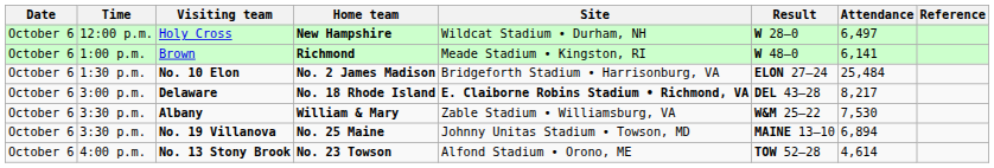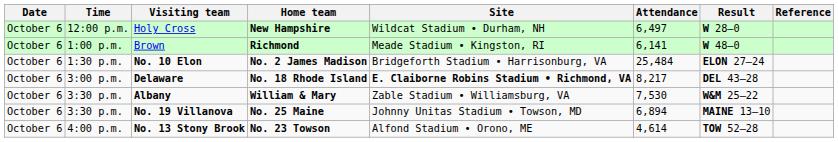 <table class="wikitable" style="font-size:95%;">
 <tr>
 <th>Date</th>
 <th>Time</th>
 <th>Visiting team</th>
 <th>Home team</th>
 <th>Site</th>
+<th>Attendance</th>
 <th>Result</th>
-<th>Attendance</th>
 <th class="unsortable">Reference</th>
 </tr>
 <tr bgcolor=#ccffcc>
 <td>October 6</td>
 <td>12:00 p.m.</td>
 <td><a href='#'>Holy Cross</a></td>
 <td><strong>New Hampshire</strong></td>
 <td>Wildcat Stadium • Durham, NH</td>
+<td>6,497</td>
 <td><strong>W</strong> 28–0</td>
-<td>6,497</td>
 <td></td>
 </tr>
 <tr bgcolor=#ccffcc>
 <td>October 6</td>
 <td>1:00 p.m.</td>
 <td><a href='#'>Brown</a></td>
 <td><strong>Richmond</strong></td>
 <td>Meade Stadium • Kingston, RI</td>
+<td>6,141</td>
 <td><strong>W</strong> 48–0</td>
-<td>6,141</td>
 <td></td>
 </tr>
 <tr bgcolor=>
 <td>October 6</td>
 <td>1:30 p.m.</td>
 <td><strong>No. 10 Elon</strong></td>
 <td><strong>No. 2 James Madison</strong></td>
 <td>Bridgeforth Stadium • Harrisonburg, VA</td>
+<td>25,484</td>
 <td><strong>ELON</strong> 27–24</td>
-<td>25,484</td>
 <td></td>
 </tr>
 <tr bgcolor=>
 <td>October 6</td>
 <td>3:00 p.m.</td>
 <td><strong>Delaware</strong></td>
 <td><strong>No. 18 Rhode Island</strong></td>
 <td><strong>E. Claiborne Robins Stadium • Richmond, VA</strong></td>
+<td>8,217</td>
 <td><strong>DEL</strong> 43–28</td>
-<td>8,217</td>
 <td></td>
 </tr>
 <tr bgcolor=>
 <td>October 6</td>
 <td>3:30 p.m.</td>
 <td><strong>Albany</strong></td>
 <td><strong>William & Mary</strong></td>
 <td>Zable Stadium • Williamsburg, VA</td>
+<td>7,530</td>
 <td><strong>W&M</strong> 25–22</td>
-<td>7,530</td>
 <td></td>
 </tr>
 <tr bgcolor=>
 <td>October 6</td>
 <td>3:30 p.m.</td>
 <td><strong>No. 19 Villanova</strong></td>
 <td><strong>No. 25 Maine</strong></td>
 <td>Johnny Unitas Stadium • Towson, MD</td>
+<td>6,894</td>
 <td><strong>MAINE</strong> 13–10</td>
-<td>6,894</td>
 <td></td>
 </tr>
 <tr bgcolor=>
 <td>October 6</td>
 <td>4:00 p.m.</td>
 <td><strong>No. 13 Stony Brook</strong></td>
 <td><strong>No. 23 Towson</strong></td>
 <td>Alfond Stadium • Orono, ME</td>
+<td>4,614</td>
 <td><strong>TOW</strong> 52–28</td>
-<td>4,614</td>
 <td></td>
 </tr>
 </table>
